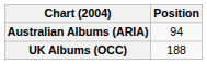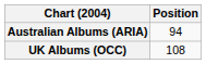 <table class="wikitable plainrowheaders" style="text-align:center">
 <tr>
 <th scope="col">Chart (2004)</th>
 <th scope="col">Position</th>
 </tr>
 <tr>
 <th scope="row">Australian Albums (ARIA)</th>
 <td>94</td>
 </tr>
 <tr>
 <th scope="row">UK Albums (OCC)</th>
-<td>188</td>
+<td>108</td>
 </tr>
 </table>
